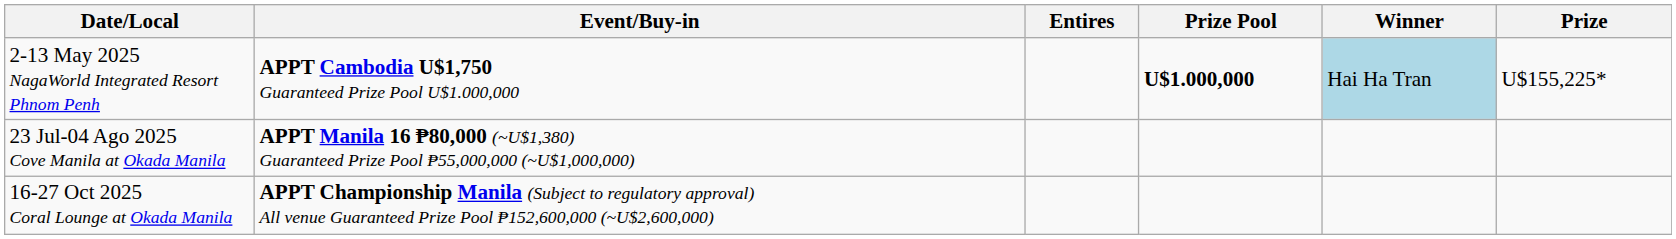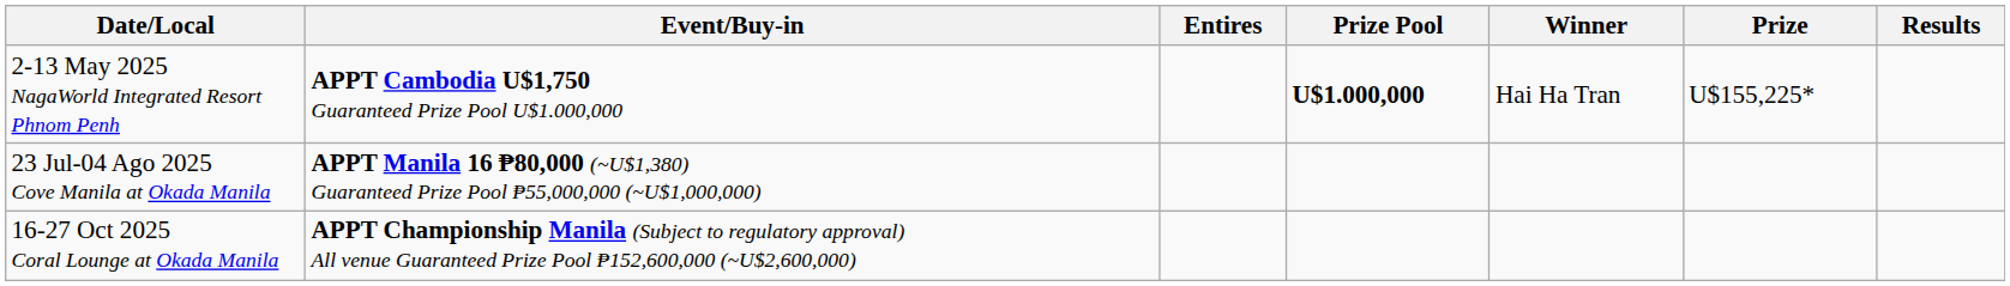 <table class="wikitable" width="100%">
 <tr>
 <th width="15%">Date/Local</th>
 <th !width="20%">Event/Buy-in</th>
 <th !width="8%">Entires</th>
 <th !width="10%">Prize Pool</th>
 <th !width="30%">Winner</th>
 <th !width="10%">Prize</th>
+<th !width="7%">Results</th>
 </tr>
 <tr>
 <td>2-13 May 2025<br><small><em>NagaWorld Integrated Resort <a href='#'>Phnom Penh</a></em></small></td>
 <td> <strong>APPT <a href='#'>Cambodia</a> U$1,750</strong><br><small><em>Guaranteed Prize Pool U$1.000,000</em></small></td>
 <td></td>
 <td><strong>U$1.000,000</strong></td>
-<td style="background: lightblue;"> Hai Ha Tran</td>
+<td> Hai Ha Tran</td>
 <td>U$155,225*</td>
+<td></td>
 </tr>
 <tr>
 <td>23 Jul-04 Ago 2025<br><small><em>Cove Manila at <a href='#'>Okada Manila</a></em></small></td>
 <td> <strong>APPT <a href='#'>Manila</a> 16 ₱80,000</strong> <em><small>(~U$1,380)</small></em><br><small><em>Guaranteed Prize Pool ₱55,000,000 (~U$1,000,000)</em></small></td>
+<td></td>
 <td></td>
 <td></td>
 <td></td>
 <td></td>
 </tr>
 <tr>
 <td>16-27 Oct 2025<br><small><em>Coral Lounge at <a href='#'>Okada Manila</a></em></small></td>
 <td> <strong>APPT Championship <a href='#'>Manila</a></strong> <em><small>(Subject to regulatory approval)</small></em><br><small><em>All venue Guaranteed Prize Pool ₱152,600,000 (~U$2,600,000)</em></small></td>
 <td></td>
 <td></td>
 <td></td>
 <td></td>
+<td></td>
 </tr>
 </table>
